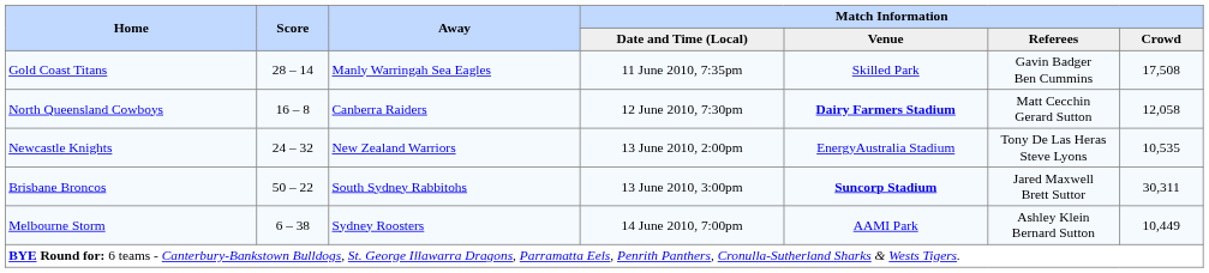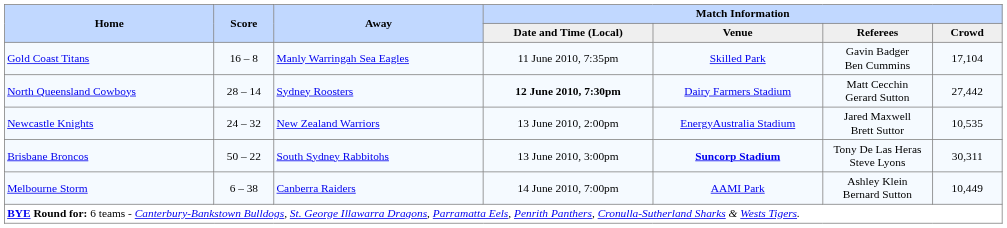 <table border="1" cellpadding="3" cellspacing="0" style="border-collapse:collapse; font-size:90%; width:100%">
 <tr style="background:#c1d8ff;">
 <th rowspan="2" style="width:21%;">Home</th>
 <th rowspan="2" style="width:6%;">Score</th>
 <th rowspan="2" style="width:21%;">Away</th>
 <th colspan=6>Match Information</th>
 </tr>
 <tr style="background:#efefef;">
 <th width=17%>Date and Time (Local)</th>
 <th width=17%>Venue</th>
 <th width=11%>Referees</th>
 <th width=7%>Crowd</th>
 </tr>
 <tr style="text-align:center; background:#f5faff;">
 <td align=left> <a href='#'>Gold Coast Titans</a></td>
-<td>28 – 14</td>
+<td>16 – 8</td>
 <td align=left> <a href='#'>Manly Warringah Sea Eagles</a></td>
 <td>11 June 2010, 7:35pm</td>
 <td><a href='#'>Skilled Park</a></td>
 <td>Gavin Badger<br>Ben Cummins</td>
-<td>17,508</td>
+<td>17,104</td>
 </tr>
 <tr style="text-align:center; background:#f5faff;">
 <td align=left> <a href='#'>North Queensland Cowboys</a></td>
-<td>16 – 8</td>
-<td align=left> <a href='#'>Canberra Raiders</a></td>
-<td>12 June 2010, 7:30pm</td>
-<td><strong><a href='#'>Dairy Farmers Stadium</a></strong></td>
+<td>28 – 14</td>
+<td align=left> <a href='#'>Sydney Roosters</a></td>
+<td><strong>12 June 2010, 7:30pm</strong></td>
+<td><a href='#'>Dairy Farmers Stadium</a></td>
 <td>Matt Cecchin<br>Gerard Sutton</td>
-<td>12,058</td>
+<td>27,442</td>
 </tr>
 <tr style="text-align:center; background:#f5faff;">
 <td align=left> <a href='#'>Newcastle Knights</a></td>
 <td>24 – 32</td>
 <td align=left> <a href='#'>New Zealand Warriors</a></td>
 <td>13 June 2010, 2:00pm</td>
 <td><a href='#'>EnergyAustralia Stadium</a></td>
-<td>Tony De Las Heras<br>Steve Lyons</td>
+<td>Jared Maxwell<br>Brett Suttor</td>
 <td>10,535</td>
 </tr>
 <tr style="text-align:center; background:#f5faff;">
 <td align=left> <a href='#'>Brisbane Broncos</a></td>
 <td>50 – 22</td>
 <td align=left> <a href='#'>South Sydney Rabbitohs</a></td>
 <td>13 June 2010, 3:00pm</td>
 <td><strong><a href='#'>Suncorp Stadium</a></strong></td>
-<td>Jared Maxwell<br>Brett Suttor</td>
+<td>Tony De Las Heras<br>Steve Lyons</td>
 <td>30,311</td>
 </tr>
 <tr style="text-align:center; background:#f5faff;">
 <td align=left> <a href='#'>Melbourne Storm</a></td>
 <td>6 – 38</td>
-<td align=left> <a href='#'>Sydney Roosters</a></td>
+<td align=left> <a href='#'>Canberra Raiders</a></td>
 <td>14 June 2010, 7:00pm</td>
 <td><a href='#'>AAMI Park</a></td>
 <td>Ashley Klein<br>Bernard Sutton</td>
 <td>10,449</td>
 </tr>
 <tr>
 <td colspan="7" style="text-align:left;"><strong><a href='#'>BYE</a> Round for:</strong> 6 teams - <em><a href='#'>Canterbury-Bankstown Bulldogs</a>, <a href='#'>St. George Illawarra Dragons</a>, <a href='#'>Parramatta Eels</a>, <a href='#'>Penrith Panthers</a>, <a href='#'>Cronulla-Sutherland Sharks</a> & <a href='#'>Wests Tigers</a>.</em></td>
 </tr>
 </table>
